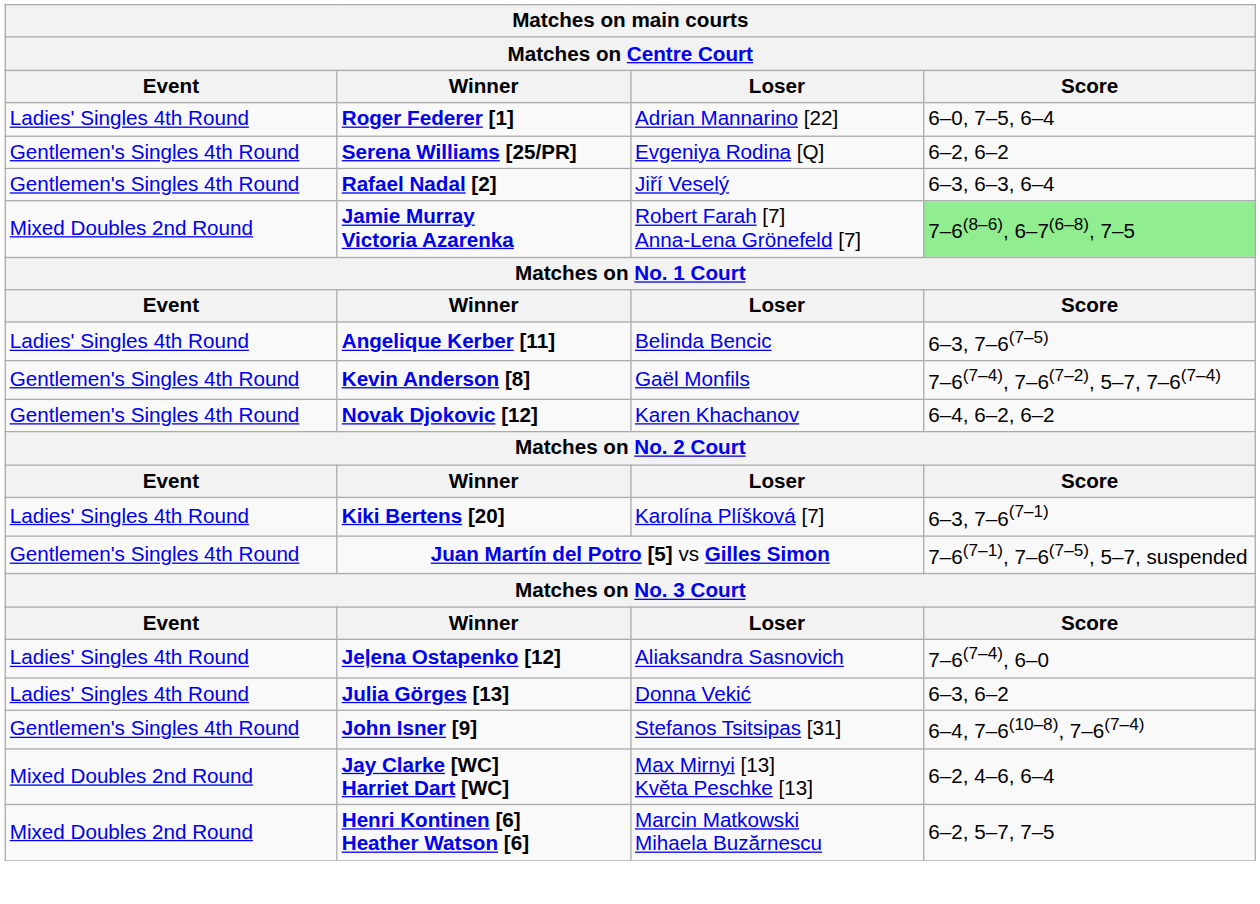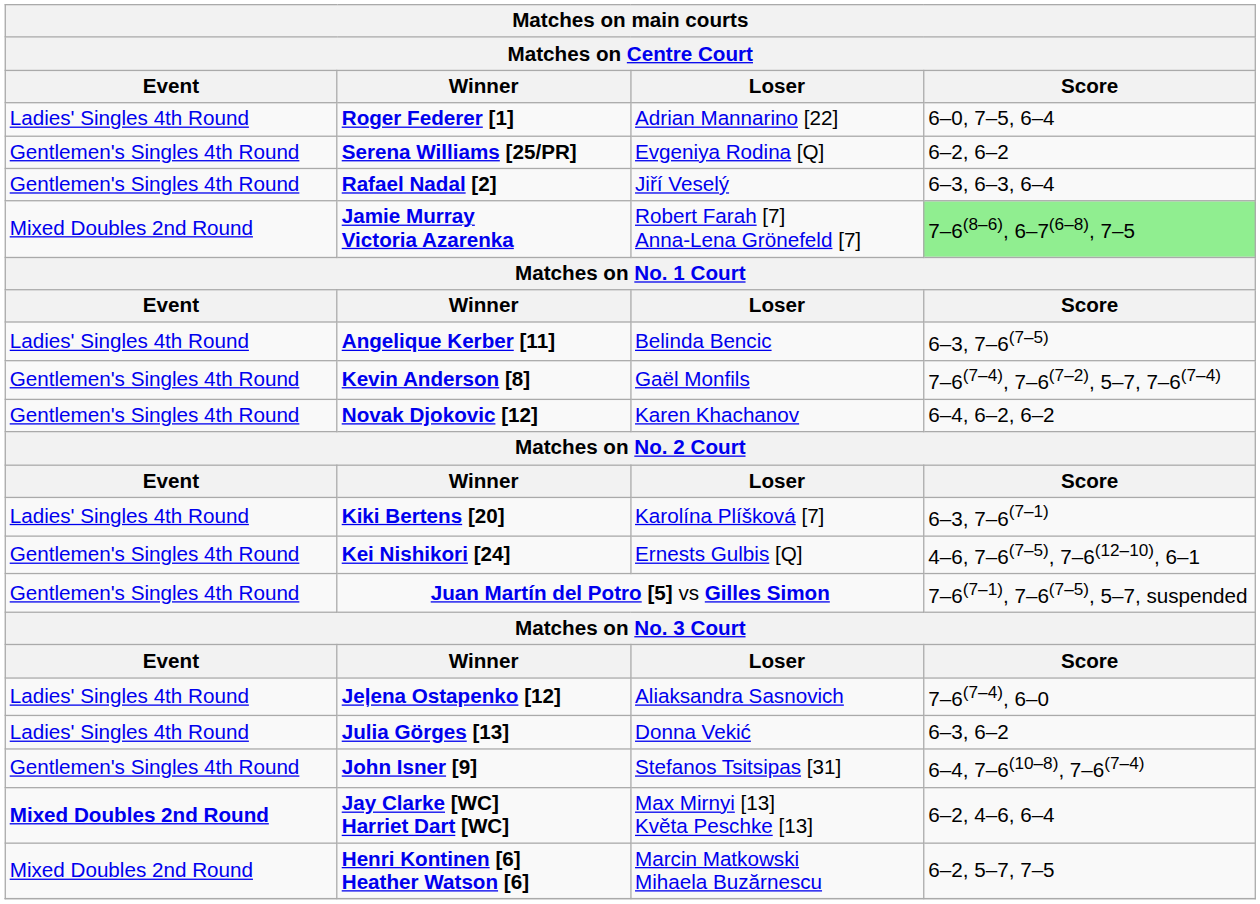 <table class="wikitable collapsible uncollapsed" style="margin:auto;">
 <tr>
 <th colspan="4" style="white-space:nowrap;">Matches on main courts</th>
 </tr>
 <tr>
 <th colspan="4">Matches on <a href='#'>Centre Court</a></th>
 </tr>
 <tr>
 <th width=250>Event</th>
 <th width=220>Winner</th>
 <th width=220>Loser</th>
 <th width=250>Score</th>
 </tr>
 <tr>
 <td><a href='#'>Ladies' Singles 4th Round</a></td>
 <td> <strong><a href='#'>Roger Federer</a> [1]</strong></td>
 <td> <a href='#'>Adrian Mannarino</a> [22]</td>
 <td>6–0, 7–5, 6–4</td>
 </tr>
 <tr>
 <td><a href='#'>Gentlemen's Singles 4th Round</a></td>
 <td> <strong><a href='#'>Serena Williams</a> [25/PR]</strong></td>
 <td> <a href='#'>Evgeniya Rodina</a> [Q]</td>
 <td>6–2, 6–2</td>
 </tr>
 <tr>
 <td><a href='#'>Gentlemen's Singles 4th Round</a></td>
 <td> <strong><a href='#'>Rafael Nadal</a> [2]</strong></td>
 <td> <a href='#'>Jiří Veselý</a></td>
 <td>6–3, 6–3, 6–4</td>
 </tr>
 <tr>
 <td><a href='#'>Mixed Doubles 2nd Round</a></td>
 <td> <strong><a href='#'>Jamie Murray</a> <br>  <a href='#'>Victoria Azarenka</a></strong></td>
 <td> <a href='#'>Robert Farah</a> [7] <br>  <a href='#'>Anna-Lena Grönefeld</a> [7]</td>
 <td style="background: lightgreen;">7–6<sup>(8–6)</sup>, 6–7<sup>(6–8)</sup>, 7–5</td>
 </tr>
 <tr>
 <th colspan="4">Matches on <a href='#'>No. 1 Court</a></th>
 </tr>
 <tr>
 <th width=220>Event</th>
 <th width=220>Winner</th>
 <th width=220>Loser</th>
 <th width=250>Score</th>
 </tr>
 <tr>
 <td><a href='#'>Ladies' Singles 4th Round</a></td>
 <td> <strong><a href='#'>Angelique Kerber</a> [11]</strong></td>
 <td> <a href='#'>Belinda Bencic</a></td>
 <td>6–3, 7–6<sup>(7–5)</sup></td>
 </tr>
 <tr>
 <td><a href='#'>Gentlemen's Singles 4th Round</a></td>
 <td> <strong><a href='#'>Kevin Anderson</a> [8]</strong></td>
 <td> <a href='#'>Gaël Monfils</a></td>
 <td>7–6<sup>(7–4)</sup>, 7–6<sup>(7–2)</sup>, 5–7, 7–6<sup>(7–4)</sup></td>
 </tr>
 <tr>
 <td><a href='#'>Gentlemen's Singles 4th Round</a></td>
 <td> <strong><a href='#'>Novak Djokovic</a> [12]</strong></td>
 <td> <a href='#'>Karen Khachanov</a></td>
 <td>6–4, 6–2, 6–2</td>
 </tr>
 <tr>
 <th colspan="4">Matches on <a href='#'>No. 2 Court</a></th>
 </tr>
 <tr>
 <th width=250>Event</th>
 <th width=220>Winner</th>
 <th width=220>Loser</th>
 <th width=220>Score</th>
 </tr>
 <tr>
 <td><a href='#'>Ladies' Singles 4th Round</a></td>
 <td> <strong><a href='#'>Kiki Bertens</a> [20]</strong></td>
 <td> <a href='#'>Karolína Plíšková</a> [7]</td>
 <td>6–3, 7–6<sup>(7–1)</sup></td>
 </tr>
 <tr>
 <td><a href='#'>Gentlemen's Singles 4th Round</a></td>
+<td> <strong><a href='#'>Kei Nishikori</a> [24]</strong></td>
+<td> <a href='#'>Ernests Gulbis</a> [Q]</td>
+<td>4–6, 7–6<sup>(7–5)</sup>, 7–6<sup>(12–10)</sup>, 6–1</td>
+</tr>
+<tr>
+<td><a href='#'>Gentlemen's Singles 4th Round</a></td>
 <td align="center" colspan="2"> <strong><a href='#'>Juan Martín del Potro</a> [5]</strong> vs  <strong><a href='#'>Gilles Simon</a></strong></td>
 <td>7–6<sup>(7–1)</sup>, 7–6<sup>(7–5)</sup>, 5–7, suspended</td>
 </tr>
 <tr>
 <th colspan="4">Matches on <a href='#'>No. 3 Court</a></th>
 </tr>
 <tr>
 <th width=250>Event</th>
 <th width=220>Winner</th>
 <th width=220>Loser</th>
 <th width=220>Score</th>
 </tr>
 <tr>
 <td><a href='#'>Ladies' Singles 4th Round</a></td>
 <td> <strong><a href='#'>Jeļena Ostapenko</a> [12]</strong></td>
 <td> <a href='#'>Aliaksandra Sasnovich</a></td>
 <td>7–6<sup>(7–4)</sup>, 6–0</td>
 </tr>
 <tr>
 <td><a href='#'>Ladies' Singles 4th Round</a></td>
 <td> <strong><a href='#'>Julia Görges</a> [13]</strong></td>
 <td> <a href='#'>Donna Vekić</a></td>
 <td>6–3, 6–2</td>
 </tr>
 <tr>
 <td><a href='#'>Gentlemen's Singles 4th Round</a></td>
 <td> <strong><a href='#'>John Isner</a> [9]</strong></td>
 <td> <a href='#'>Stefanos Tsitsipas</a> [31]</td>
 <td>6–4, 7–6<sup>(10–8)</sup>, 7–6<sup>(7–4)</sup></td>
 </tr>
 <tr>
-<td><a href='#'>Mixed Doubles 2nd Round</a></td>
+<td><strong><a href='#'>Mixed Doubles 2nd Round</a></strong></td>
 <td><strong> <a href='#'>Jay Clarke</a> [WC] <br>  <a href='#'>Harriet Dart</a> [WC]</strong></td>
 <td> <a href='#'>Max Mirnyi</a> [13] <br>  <a href='#'>Květa Peschke</a> [13]</td>
 <td>6–2, 4–6, 6–4</td>
 </tr>
 <tr>
 <td><a href='#'>Mixed Doubles 2nd Round</a></td>
 <td> <strong><a href='#'>Henri Kontinen</a> [6] <br>  <a href='#'>Heather Watson</a> [6]</strong></td>
 <td> <a href='#'>Marcin Matkowski</a> <br>  <a href='#'>Mihaela Buzărnescu</a></td>
 <td>6–2, 5–7, 7–5</td>
 </tr>
 <tr>
 </tr>
 </table>
